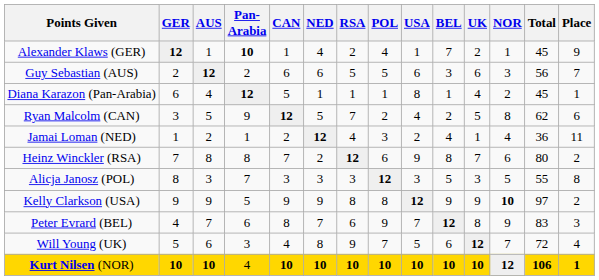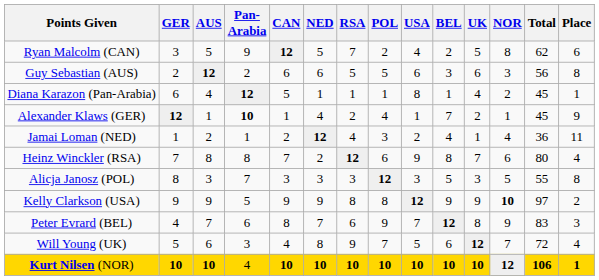 <table class="wikitable" style="text-align:center; font-size:95%;">
 <tr>
 <th>Points Given</th>
 <th><a href='#'>GER</a></th>
 <th><a href='#'>AUS</a></th>
 <th><a href='#'>Pan-<br>Arabia</a></th>
 <th><a href='#'>CAN</a></th>
 <th><a href='#'>NED</a></th>
 <th><a href='#'>RSA</a></th>
 <th><a href='#'>POL</a></th>
 <th><a href='#'>USA</a></th>
 <th><a href='#'>BEL</a></th>
 <th><a href='#'>UK</a></th>
 <th><a href='#'>NOR</a></th>
 <th>Total</th>
 <th>Place</th>
 </tr>
 <tr>
-<td><a href='#'>Alexander Klaws</a> (GER)</td>
+<td><a href='#'>Ryan Malcolm</a> (CAN)</td>
+<td>3</td>
+<td>5</td>
+<td>9</td>
 <th style="background:#efefef; text-align:center;">12</th>
-<td>1</td>
-<td><strong>10</strong></td>
-<td>1</td>
+<td>5</td>
+<td>7</td>
+<td>2</td>
 <td>4</td>
 <td>2</td>
-<td>4</td>
-<td>1</td>
-<td>7</td>
-<td>2</td>
-<td>1</td>
-<td>45</td>
-<td>9</td>
+<td>5</td>
+<td>8</td>
+<td>62</td>
+<td>6</td>
 </tr>
 <tr>
 <td><a href='#'>Guy Sebastian</a> (AUS)</td>
 <td>2</td>
 <th style="background:#efefef; text-align:center;">12</th>
 <td>2</td>
 <td>6</td>
 <td>6</td>
 <td>5</td>
 <td>5</td>
 <td>6</td>
 <td>3</td>
 <td>6</td>
 <td>3</td>
 <td>56</td>
-<td>7</td>
+<td>8</td>
 </tr>
 <tr>
 <td><a href='#'>Diana Karazon</a> (Pan-Arabia)</td>
 <td>6</td>
 <td>4</td>
 <th style="background:#efefef; text-align:center;">12</th>
 <td>5</td>
 <td>1</td>
 <td>1</td>
 <td>1</td>
 <td>8</td>
 <td>1</td>
 <td>4</td>
 <td>2</td>
 <td>45</td>
 <td>1</td>
 </tr>
 <tr>
-<td><a href='#'>Ryan Malcolm</a> (CAN)</td>
-<td>3</td>
-<td>5</td>
-<td>9</td>
+<td><a href='#'>Alexander Klaws</a> (GER)</td>
 <th style="background:#efefef; text-align:center;">12</th>
-<td>5</td>
+<td>1</td>
+<td><strong>10</strong></td>
+<td>1</td>
+<td>4</td>
+<td>2</td>
+<td>4</td>
+<td>1</td>
 <td>7</td>
 <td>2</td>
-<td>4</td>
-<td>2</td>
-<td>5</td>
-<td>8</td>
-<td>62</td>
-<td>6</td>
+<td>1</td>
+<td>45</td>
+<td>9</td>
 </tr>
 <tr>
 <td><a href='#'>Jamai Loman</a> (NED)</td>
 <td>1</td>
 <td>2</td>
 <td>1</td>
 <td>2</td>
 <th style="background:#efefef; text-align:center;">12</th>
 <td>4</td>
 <td>3</td>
 <td>2</td>
 <td>4</td>
 <td>1</td>
 <td>4</td>
 <td>36</td>
 <td>11</td>
 </tr>
 <tr>
 <td><a href='#'>Heinz Winckler</a> (RSA)</td>
 <td>7</td>
 <td>8</td>
 <td>8</td>
 <td>7</td>
 <td>2</td>
 <th style="background:#efefef; text-align:center;">12</th>
 <td>6</td>
 <td>9</td>
 <td>8</td>
 <td>7</td>
 <td>6</td>
 <td>80</td>
-<td>2</td>
+<td>4</td>
 </tr>
 <tr>
 <td><a href='#'>Alicja Janosz</a> (POL)</td>
 <td>8</td>
 <td>3</td>
 <td>7</td>
 <td>3</td>
 <td>3</td>
 <td>3</td>
 <th style="background:#efefef; text-align:center;">12</th>
 <td>3</td>
 <td>5</td>
 <td>3</td>
 <td>5</td>
 <td>55</td>
 <td>8</td>
 </tr>
 <tr>
 <td><a href='#'>Kelly Clarkson</a> (USA)</td>
 <td>9</td>
 <td>9</td>
 <td>5</td>
 <td>9</td>
 <td>9</td>
 <td>8</td>
 <td>8</td>
 <th style="background:#efefef; text-align:center;">12</th>
 <td>9</td>
 <td>9</td>
 <td><strong>10</strong></td>
 <td>97</td>
 <td>2</td>
 </tr>
 <tr>
 <td><a href='#'>Peter Evrard</a> (BEL)</td>
 <td>4</td>
 <td>7</td>
 <td>6</td>
 <td>8</td>
 <td>7</td>
 <td>6</td>
 <td>9</td>
 <td>7</td>
 <th style="background:#efefef; text-align:center;">12</th>
 <td>8</td>
 <td>9</td>
 <td>83</td>
 <td>3</td>
 </tr>
 <tr>
 <td><a href='#'>Will Young</a> (UK)</td>
 <td>5</td>
 <td>6</td>
 <td>3</td>
 <td>4</td>
 <td>8</td>
 <td>9</td>
 <td>7</td>
 <td>5</td>
 <td>6</td>
 <th style="background:#efefef; text-align:center;">12</th>
 <td>7</td>
 <td>72</td>
 <td>4</td>
 </tr>
 <tr style="background:gold;">
 <td><strong><a href='#'>Kurt Nilsen</a></strong> (NOR)</td>
 <td><strong>10</strong></td>
 <td><strong>10</strong></td>
 <td>4</td>
 <td><strong>10</strong></td>
 <td><strong>10</strong></td>
 <td><strong>10</strong></td>
 <td><strong>10</strong></td>
 <td><strong>10</strong></td>
 <td><strong>10</strong></td>
 <td><strong>10</strong></td>
 <th style="background:#efefef; text-align:center;">12</th>
 <td><strong>106</strong></td>
 <td><strong>1</strong></td>
 </tr>
 </table>
